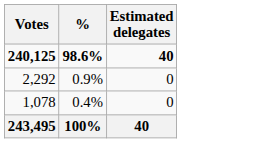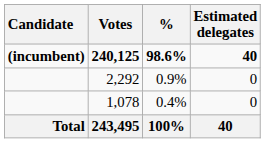 <table class="wikitable sortable" style="text-align:right;">
 <tr>
+<th style="text-align:left;">Candidate</th>
 <th style="text-align:center;">Votes</th>
 <th style="text-align:center;">%</th>
 <th>Estimated<br>delegates</th>
 </tr>
 <tr>
+<td><strong></strong> <strong>(incumbent)</strong></td>
 <td><strong>240,125</strong></td>
 <td><strong>98.6%</strong></td>
 <td><strong>40</strong></td>
 </tr>
 <tr>
+<td></td>
 <td>2,292</td>
 <td>0.9%</td>
 <td>0</td>
 </tr>
 <tr>
+<td></td>
 <td>1,078</td>
 <td>0.4%</td>
 <td>0</td>
 </tr>
 <tr>
+<th style="text-align:right;">Total</th>
 <th>243,495</th>
 <th>100%</th>
 <th>40</th>
 </tr>
 </table>
